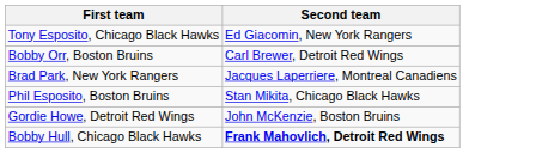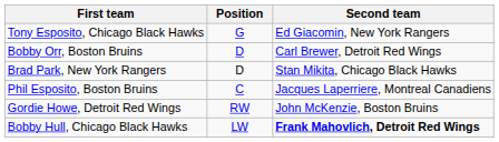 <table class="wikitable">
 <tr>
 <th>First team</th>
+<th>  Position  </th>
 <th>Second team</th>
 </tr>
 <tr>
 <td><a href='#'>Tony Esposito</a>, Chicago Black Hawks</td>
+<td align=center><a href='#'>G</a></td>
 <td><a href='#'>Ed Giacomin</a>, New York Rangers</td>
 </tr>
 <tr>
 <td><a href='#'>Bobby Orr</a>, Boston Bruins</td>
+<td align=center><a href='#'>D</a></td>
 <td><a href='#'>Carl Brewer</a>, Detroit Red Wings</td>
 </tr>
 <tr>
 <td><a href='#'>Brad Park</a>, New York Rangers</td>
+<td align=center>D</td>
+<td><a href='#'>Stan Mikita</a>, Chicago Black Hawks</td>
+</tr>
+<tr>
+<td><a href='#'>Phil Esposito</a>, Boston Bruins</td>
+<td align=center><a href='#'>C</a></td>
 <td><a href='#'>Jacques Laperriere</a>, Montreal Canadiens</td>
 </tr>
 <tr>
-<td><a href='#'>Phil Esposito</a>, Boston Bruins</td>
-<td><a href='#'>Stan Mikita</a>, Chicago Black Hawks</td>
-</tr>
-<tr>
 <td><a href='#'>Gordie Howe</a>, Detroit Red Wings</td>
+<td align=center><a href='#'>RW</a></td>
 <td><a href='#'>John McKenzie</a>, Boston Bruins</td>
 </tr>
 <tr>
 <td><a href='#'>Bobby Hull</a>, Chicago Black Hawks</td>
+<td align=center><a href='#'>LW</a></td>
 <td><strong><a href='#'>Frank Mahovlich</a>, Detroit Red Wings</strong></td>
 </tr>
 </table>
